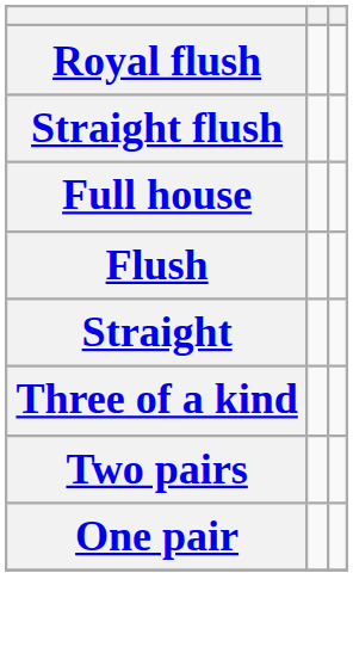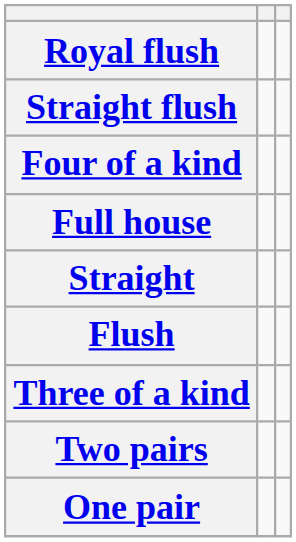 <table class="wikitable">
 <tr>
 <th></th>
 <th></th>
 <th></th>
 </tr>
 <tr>
 <th><a href='#'>Royal flush</a></th>
 <td></td>
 <td></td>
 </tr>
 <tr>
 <th><a href='#'>Straight flush</a></th>
 <td></td>
 <td></td>
 </tr>
 <tr>
+<th><a href='#'>Four of a kind</a></th>
+<td></td>
+<td></td>
+</tr>
+<tr>
 <th><a href='#'>Full house</a></th>
 <td></td>
 <td></td>
 </tr>
 <tr>
-<th><a href='#'>Flush</a></th>
+<th><a href='#'>Straight</a></th>
 <td></td>
 <td></td>
 </tr>
 <tr>
-<th><a href='#'>Straight</a></th>
+<th><a href='#'>Flush</a></th>
 <td></td>
 <td></td>
 </tr>
 <tr>
 <th><a href='#'>Three of a kind</a></th>
 <td></td>
 <td></td>
 </tr>
 <tr>
 <th><a href='#'>Two pairs</a></th>
 <td></td>
 <td></td>
 </tr>
 <tr>
 <th><a href='#'>One pair</a></th>
 <td></td>
 <td></td>
 </tr>
 <tr>
 </tr>
 </table>
